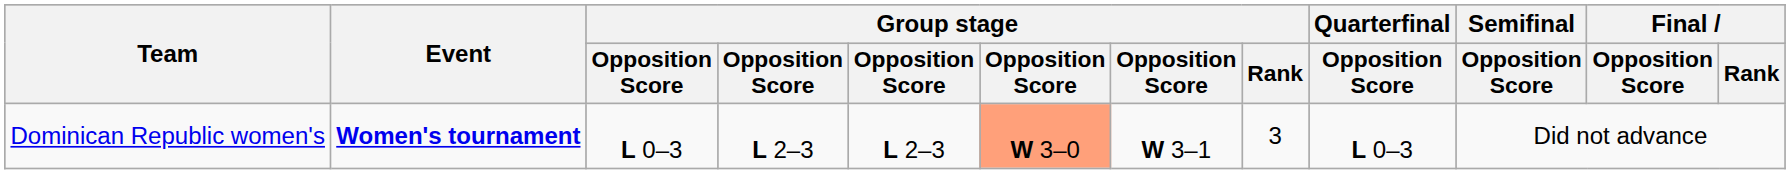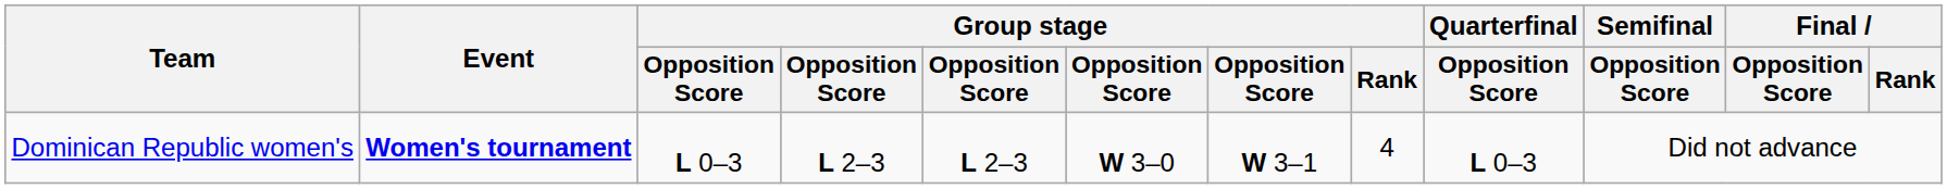 <table class="wikitable" style="font-size:90%">
 <tr>
 <th rowspan=2>Team</th>
 <th rowspan=2>Event</th>
 <th colspan=6>Group stage</th>
 <th>Quarterfinal</th>
 <th>Semifinal</th>
 <th colspan=2>Final / </th>
 </tr>
 <tr style="font-size:95%">
 <th>Opposition<br>Score</th>
 <th>Opposition<br>Score</th>
 <th>Opposition<br>Score</th>
 <th>Opposition<br>Score</th>
 <th>Opposition<br>Score</th>
 <th>Rank</th>
 <th>Opposition<br>Score</th>
 <th>Opposition<br>Score</th>
 <th>Opposition<br>Score</th>
 <th>Rank</th>
 </tr>
 <tr align=center>
 <td align=left><a href='#'>Dominican Republic women's</a></td>
 <td align=left><strong><a href='#'>Women's tournament</a></strong></td>
 <td> <br><strong>L</strong> 0–3</td>
 <td> <br><strong>L</strong> 2–3</td>
 <td> <br><strong>L</strong> 2–3</td>
-<td style="background: lightsalmon;"> <br><strong>W</strong> 3–0</td>
+<td> <br><strong>W</strong> 3–0</td>
 <td> <br><strong>W</strong> 3–1</td>
-<td>3</td>
+<td>4</td>
 <td> <br><strong>L</strong> 0–3</td>
 <td colspan="3">Did not advance</td>
 </tr>
 </table>
